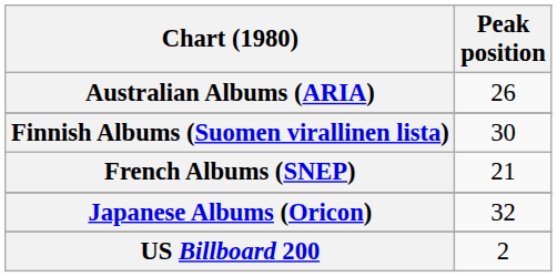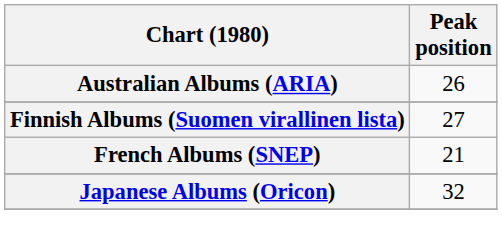 <table class="wikitable sortable plainrowheaders">
 <tr>
 <th>Chart (1980)</th>
 <th>Peak<br>position</th>
 </tr>
 <tr>
 <th scope=row>Australian Albums (<a href='#'>ARIA</a>)</th>
 <td align="center">26</td>
 </tr>
 <tr>
 </tr>
 <tr>
 <th scope="row">Finnish Albums (<a href='#'>Suomen virallinen lista</a>)</th>
-<td align="center">30</td>
+<td align="center">27</td>
 </tr>
 <tr>
 <th scope=row>French Albums (<a href='#'>SNEP</a>)</th>
 <td align="center">21</td>
 </tr>
 <tr>
 </tr>
 <tr>
 <th scope=row><a href='#'>Japanese Albums</a> (<a href='#'>Oricon</a>)</th>
 <td align="center">32</td>
 </tr>
 <tr>
 </tr>
 <tr>
 </tr>
 <tr>
 </tr>
 <tr>
 </tr>
-<tr>
-<th scope=row>US <a href='#'><em>Billboard</em> 200</a></th>
-<td align="center">2</td>
-</tr>
 </table>
